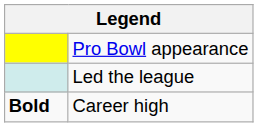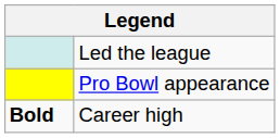 <table class="wikitable">
 <tr>
 <th colspan="2">Legend</th>
+</tr>
+<tr>
+<td style="background:#cfecec; width:3em;"></td>
+<td>Led the league</td>
 </tr>
 <tr>
 <td style="background:#ff0; width:3em;"></td>
 <td><a href='#'>Pro Bowl</a> appearance</td>
 </tr>
 <tr>
-<td style="background:#cfecec; width:3em;"></td>
-<td>Led the league</td>
-</tr>
-<tr>
 <td><strong>Bold</strong></td>
 <td>Career high</td>
 </tr>
 </table>
